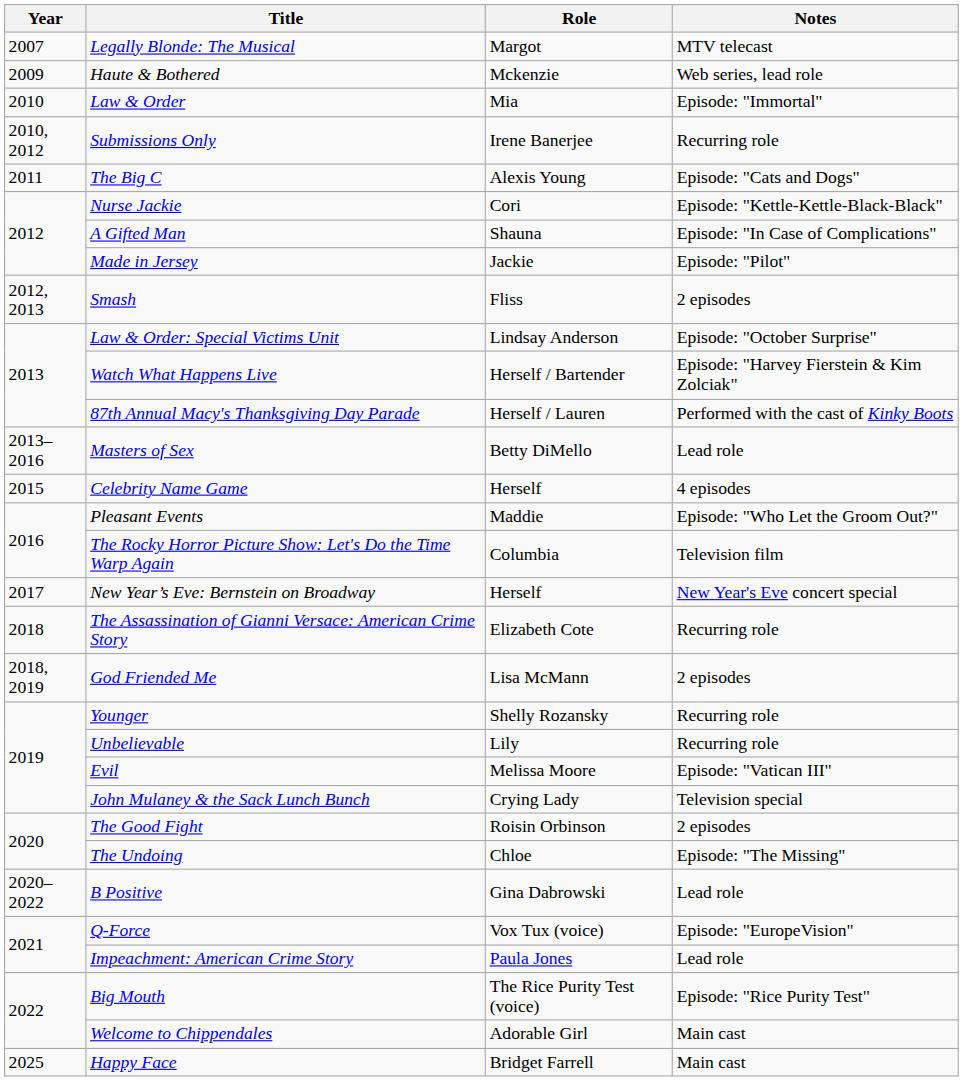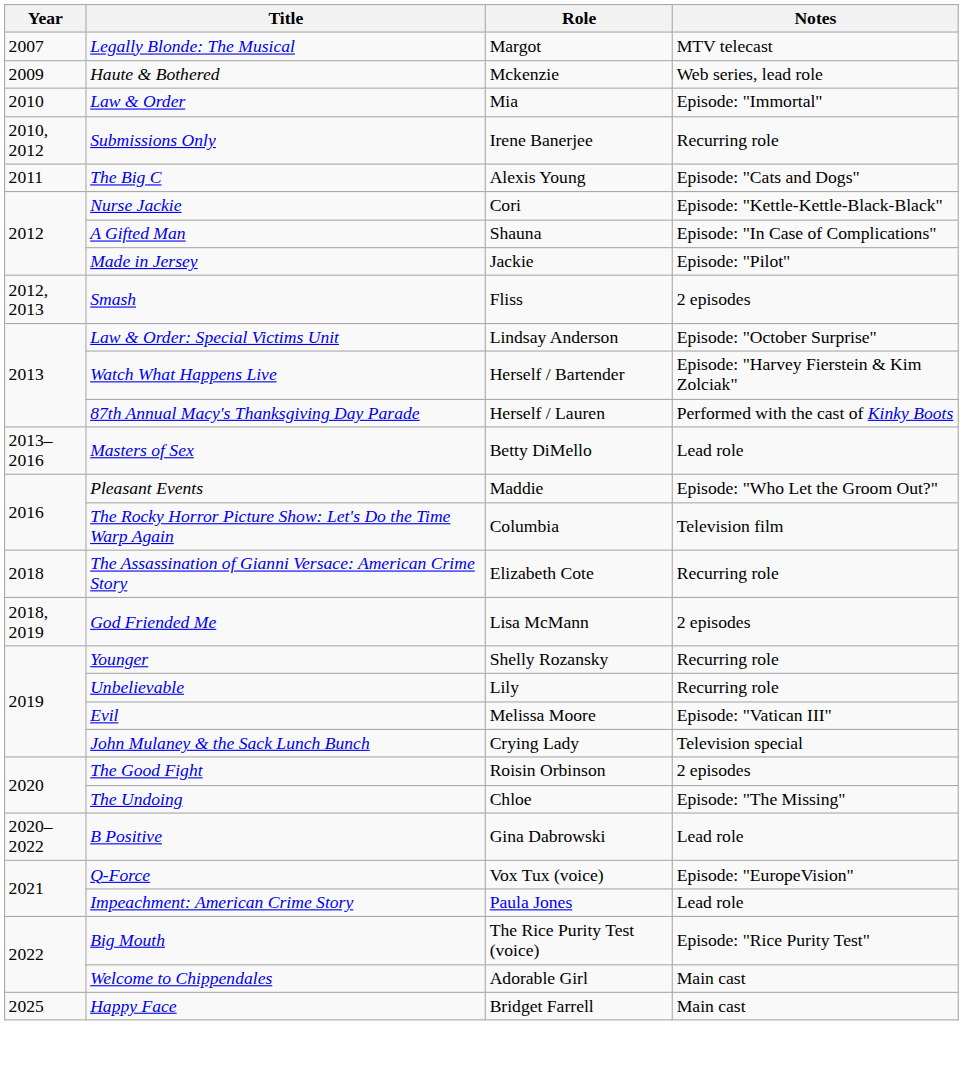 <table class="wikitable sortable">
 <tr>
 <th>Year</th>
 <th>Title</th>
 <th>Role</th>
 <th class="unsortable">Notes</th>
 </tr>
 <tr>
 <td>2007</td>
 <td><em><a href='#'>Legally Blonde: The Musical</a></em></td>
 <td>Margot</td>
 <td>MTV telecast</td>
 </tr>
 <tr>
 <td>2009</td>
 <td><em>Haute & Bothered</em></td>
 <td>Mckenzie</td>
 <td>Web series, lead role</td>
 </tr>
 <tr>
 <td>2010</td>
 <td><em><a href='#'>Law & Order</a></em></td>
 <td>Mia</td>
 <td>Episode: "Immortal"</td>
 </tr>
 <tr>
 <td>2010, 2012</td>
 <td><em><a href='#'>Submissions Only</a></em></td>
 <td>Irene  Banerjee</td>
 <td>Recurring role</td>
 </tr>
 <tr>
 <td>2011</td>
 <td><em><a href='#'>The Big C</a></em></td>
 <td>Alexis Young</td>
 <td>Episode: "Cats and Dogs"</td>
 </tr>
 <tr>
 <td rowspan="3">2012</td>
 <td><em><a href='#'>Nurse Jackie</a></em></td>
 <td>Cori</td>
 <td>Episode: "Kettle-Kettle-Black-Black"</td>
 </tr>
 <tr>
 <td><em><a href='#'>A Gifted Man</a></em></td>
 <td>Shauna</td>
 <td>Episode: "In Case of Complications"</td>
 </tr>
 <tr>
 <td><em><a href='#'>Made in Jersey</a></em></td>
 <td>Jackie</td>
 <td>Episode: "Pilot"</td>
 </tr>
 <tr>
 <td>2012, 2013</td>
 <td><em><a href='#'>Smash</a></em></td>
 <td>Fliss</td>
 <td>2 episodes</td>
 </tr>
 <tr>
 <td rowspan="3">2013</td>
 <td><em><a href='#'>Law & Order: Special Victims Unit</a></em></td>
 <td>Lindsay Anderson</td>
 <td>Episode: "October Surprise"</td>
 </tr>
 <tr>
 <td><em><a href='#'>Watch What Happens Live</a></em></td>
 <td>Herself / Bartender</td>
 <td>Episode: "Harvey Fierstein & Kim Zolciak"</td>
 </tr>
 <tr>
 <td><em><a href='#'>87th Annual Macy's Thanksgiving Day Parade</a></em></td>
 <td>Herself / Lauren</td>
 <td>Performed with the cast of <em><a href='#'>Kinky Boots</a></em></td>
 </tr>
 <tr>
 <td>2013–2016</td>
 <td><em><a href='#'>Masters of Sex</a></em></td>
 <td>Betty DiMello</td>
 <td>Lead role</td>
 </tr>
 <tr>
-<td>2015</td>
-<td><em><a href='#'>Celebrity Name Game</a></em></td>
-<td>Herself</td>
-<td>4 episodes</td>
-</tr>
-<tr>
 <td rowspan="2">2016</td>
 <td><em>Pleasant Events</em></td>
 <td>Maddie</td>
 <td>Episode: "Who Let the Groom Out?"</td>
 </tr>
 <tr>
 <td><em><a href='#'>The Rocky Horror Picture Show: Let's Do the Time Warp Again</a></em></td>
 <td>Columbia</td>
 <td>Television film</td>
-</tr>
-<tr>
-<td>2017</td>
-<td><em>New Year’s Eve: Bernstein on Broadway</em></td>
-<td>Herself</td>
-<td><a href='#'>New Year's Eve</a> concert special</td>
 </tr>
 <tr>
 <td>2018</td>
 <td><em><a href='#'>The Assassination of Gianni Versace: American Crime Story</a></em></td>
 <td>Elizabeth Cote</td>
 <td>Recurring role</td>
 </tr>
 <tr>
 <td>2018, 2019</td>
 <td><em><a href='#'>God Friended Me</a></em></td>
 <td>Lisa McMann</td>
 <td>2 episodes</td>
 </tr>
 <tr>
 <td rowspan="4">2019</td>
 <td><em><a href='#'>Younger</a></em></td>
 <td>Shelly Rozansky</td>
 <td>Recurring role</td>
 </tr>
 <tr>
 <td><em><a href='#'>Unbelievable</a></em></td>
 <td>Lily</td>
 <td>Recurring role</td>
 </tr>
 <tr>
 <td><em><a href='#'>Evil</a></em></td>
 <td>Melissa Moore</td>
 <td>Episode: "Vatican III"</td>
 </tr>
 <tr>
 <td><em><a href='#'>John Mulaney & the Sack Lunch Bunch</a></em></td>
 <td>Crying Lady</td>
 <td>Television special</td>
 </tr>
 <tr>
 <td rowspan="2">2020</td>
 <td><em><a href='#'>The Good Fight</a></em></td>
 <td>Roisin Orbinson</td>
 <td>2 episodes</td>
 </tr>
 <tr>
 <td><em><a href='#'>The Undoing</a></em></td>
 <td>Chloe</td>
 <td>Episode: "The Missing"</td>
 </tr>
 <tr>
 <td>2020–2022</td>
 <td><em><a href='#'>B Positive</a></em></td>
 <td>Gina Dabrowski</td>
 <td>Lead role</td>
 </tr>
 <tr>
 <td rowspan="2">2021</td>
 <td><em><a href='#'>Q-Force</a></em></td>
 <td>Vox Tux (voice)</td>
 <td>Episode: "EuropeVision"</td>
 </tr>
 <tr>
 <td><em><a href='#'>Impeachment: American Crime Story</a></em></td>
 <td><a href='#'>Paula Jones</a></td>
 <td>Lead role</td>
 </tr>
 <tr>
 <td rowspan="2">2022</td>
 <td><em><a href='#'>Big Mouth</a></em></td>
 <td>The Rice Purity Test (voice)</td>
 <td>Episode: "Rice Purity Test"</td>
 </tr>
 <tr>
 <td><em><a href='#'>Welcome to Chippendales</a></em></td>
 <td>Adorable Girl</td>
 <td>Main cast</td>
 </tr>
 <tr>
 <td>2025</td>
 <td><em><a href='#'>Happy Face</a></em></td>
 <td>Bridget Farrell</td>
 <td>Main cast</td>
 </tr>
 </table>
